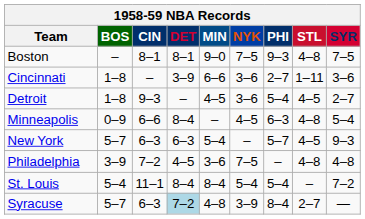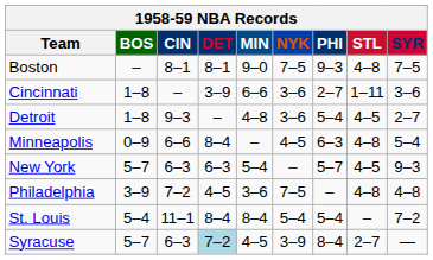 <table class="wikitable" style="font-size:95%; text-align:center;">
 <tr>
 <th colspan=9>1958-59 NBA Records</th>
 </tr>
 <tr>
 <th width=100>Team</th>
 <th style="background:#006400;color:#FFFFFF;width=35">BOS</th>
 <th style="background:#012F6B;color:#FFFFFF;width=35">CIN</th>
 <th style="background:#012F6B;color:#D40032;width=35">DET</th>
 <th style="background:#004B87;color:#FFFFFF;width=35">MIN</th>
 <th style="background:#003EA4;color:#E45206;width=35">NYK</th>
 <th style="background:#012F6B;color:#FFFFFF;width=35">PHI</th>
 <th style="background:#C90F2E;color:#FFFFFF;width=35">STL</th>
 <th style="background:#D40032;color:#022E6B;width=35">SYR</th>
 </tr>
 <tr>
 <td style="text-align:left;">Boston</td>
 <td>–</td>
 <td>8–1</td>
 <td>8–1</td>
 <td>9–0</td>
 <td>7–5</td>
 <td>9–3</td>
 <td>4–8</td>
 <td>7–5</td>
 </tr>
 <tr>
 <td style="text-align:left;"><a href='#'>Cincinnati</a></td>
 <td>1–8</td>
 <td>–</td>
 <td>3–9</td>
 <td>6–6</td>
 <td>3–6</td>
 <td>2–7</td>
 <td>1–11</td>
 <td>3–6</td>
 </tr>
 <tr>
 <td style="text-align:left;"><a href='#'>Detroit</a></td>
 <td>1–8</td>
 <td>9–3</td>
 <td>–</td>
-<td>4–5</td>
+<td>4–8</td>
 <td>3–6</td>
 <td>5–4</td>
 <td>4–5</td>
 <td>2–7</td>
 </tr>
 <tr>
 <td style="text-align:left;"><a href='#'>Minneapolis</a></td>
 <td>0–9</td>
 <td>6–6</td>
 <td>8–4</td>
 <td>–</td>
 <td>4–5</td>
 <td>6–3</td>
 <td>4–8</td>
 <td>5–4</td>
 </tr>
 <tr>
 <td style="text-align:left;"><a href='#'>New York</a></td>
 <td>5–7</td>
 <td>6–3</td>
 <td>6–3</td>
 <td>5–4</td>
 <td>–</td>
 <td>5–7</td>
 <td>4–5</td>
 <td>9–3</td>
 </tr>
 <tr>
 <td style="text-align:left;"><a href='#'>Philadelphia</a></td>
 <td>3–9</td>
 <td>7–2</td>
 <td>4–5</td>
 <td>3–6</td>
 <td>7–5</td>
 <td>–</td>
 <td>4–8</td>
 <td>4–8</td>
 </tr>
 <tr>
 <td style="text-align:left;"><a href='#'>St. Louis</a></td>
 <td>5–4</td>
 <td>11–1</td>
 <td>8–4</td>
 <td>8–4</td>
 <td>5–4</td>
 <td>5–4</td>
 <td>–</td>
 <td>7–2</td>
 </tr>
 <tr>
 <td style="text-align:left;"><a href='#'>Syracuse</a></td>
 <td>5–7</td>
 <td>6–3</td>
 <td style="background: lightblue;">7–2</td>
-<td>4–8</td>
+<td>4–5</td>
 <td>3–9</td>
 <td>8–4</td>
 <td>2–7</td>
 <td>—</td>
 </tr>
 </table>
